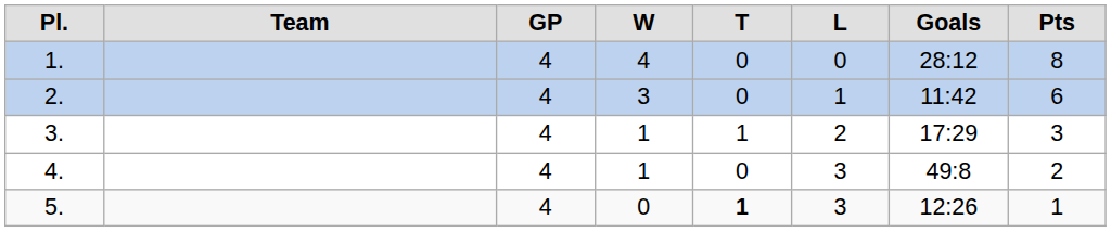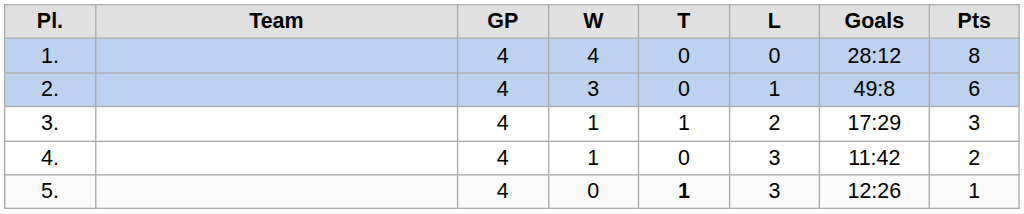 <table class="wikitable" width="60%">
 <tr style="font-weight:bold; background-color:#e0e0e0;" align="center" |>
 <td width="5%">Pl.</td>
 <td width="20%">Team</td>
 <td width="5%">GP</td>
 <td width="5%">W</td>
 <td width="5%">T</td>
 <td width="5%">L</td>
 <td width="5%">Goals</td>
 <td width="5%">Pts</td>
 </tr>
 <tr align="center" bgcolor="#BCD2EE">
 <td>1.</td>
 <td align="left"></td>
 <td>4</td>
 <td>4</td>
 <td>0</td>
 <td>0</td>
 <td>28:12</td>
 <td>8</td>
 </tr>
 <tr align="center" bgcolor="#BCD2EE">
 <td>2.</td>
 <td align="left"></td>
 <td>4</td>
 <td>3</td>
 <td>0</td>
 <td>1</td>
-<td>11:42</td>
+<td>49:8</td>
 <td>6</td>
 </tr>
 <tr align="center" bgcolor="#FFFFFF">
 <td>3.</td>
 <td align="left"></td>
 <td>4</td>
 <td>1</td>
 <td>1</td>
 <td>2</td>
 <td>17:29</td>
 <td>3</td>
 </tr>
 <tr align="center" bgcolor="#FFFFFF">
 <td>4.</td>
 <td align="left"></td>
 <td>4</td>
 <td>1</td>
 <td>0</td>
 <td>3</td>
-<td>49:8</td>
+<td>11:42</td>
 <td>2</td>
 </tr>
 <tr align="center">
 <td>5.</td>
 <td align="left"></td>
 <td>4</td>
 <td>0</td>
 <td><strong>1</strong></td>
 <td>3</td>
 <td>12:26</td>
 <td>1</td>
 </tr>
 </table>
